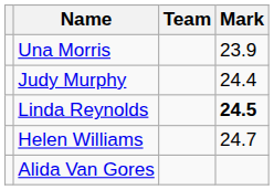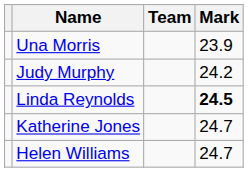 <table class=wikitable>
 <tr>
 <th></th>
 <th>Name</th>
 <th>Team</th>
 <th>Mark</th>
 </tr>
 <tr>
 <td></td>
 <td><a href='#'>Una Morris</a></td>
 <td></td>
 <td>23.9 </td>
 </tr>
 <tr>
 <td></td>
 <td><a href='#'>Judy Murphy</a></td>
 <td></td>
-<td>24.4 </td>
+<td>24.2 </td>
 </tr>
 <tr>
 <td></td>
 <td><a href='#'>Linda Reynolds</a></td>
 <td></td>
 <td><strong>24.5 </strong></td>
 </tr>
 <tr>
 <td></td>
-<td><a href='#'>Helen Williams</a></td>
+<td><a href='#'>Katherine Jones</a></td>
 <td></td>
 <td>24.7 </td>
 </tr>
 <tr>
 <td></td>
-<td><a href='#'>Alida Van Gores</a></td>
+<td><a href='#'>Helen Williams</a></td>
 <td></td>
-<td></td>
+<td>24.7 </td>
 </tr>
 </table>
